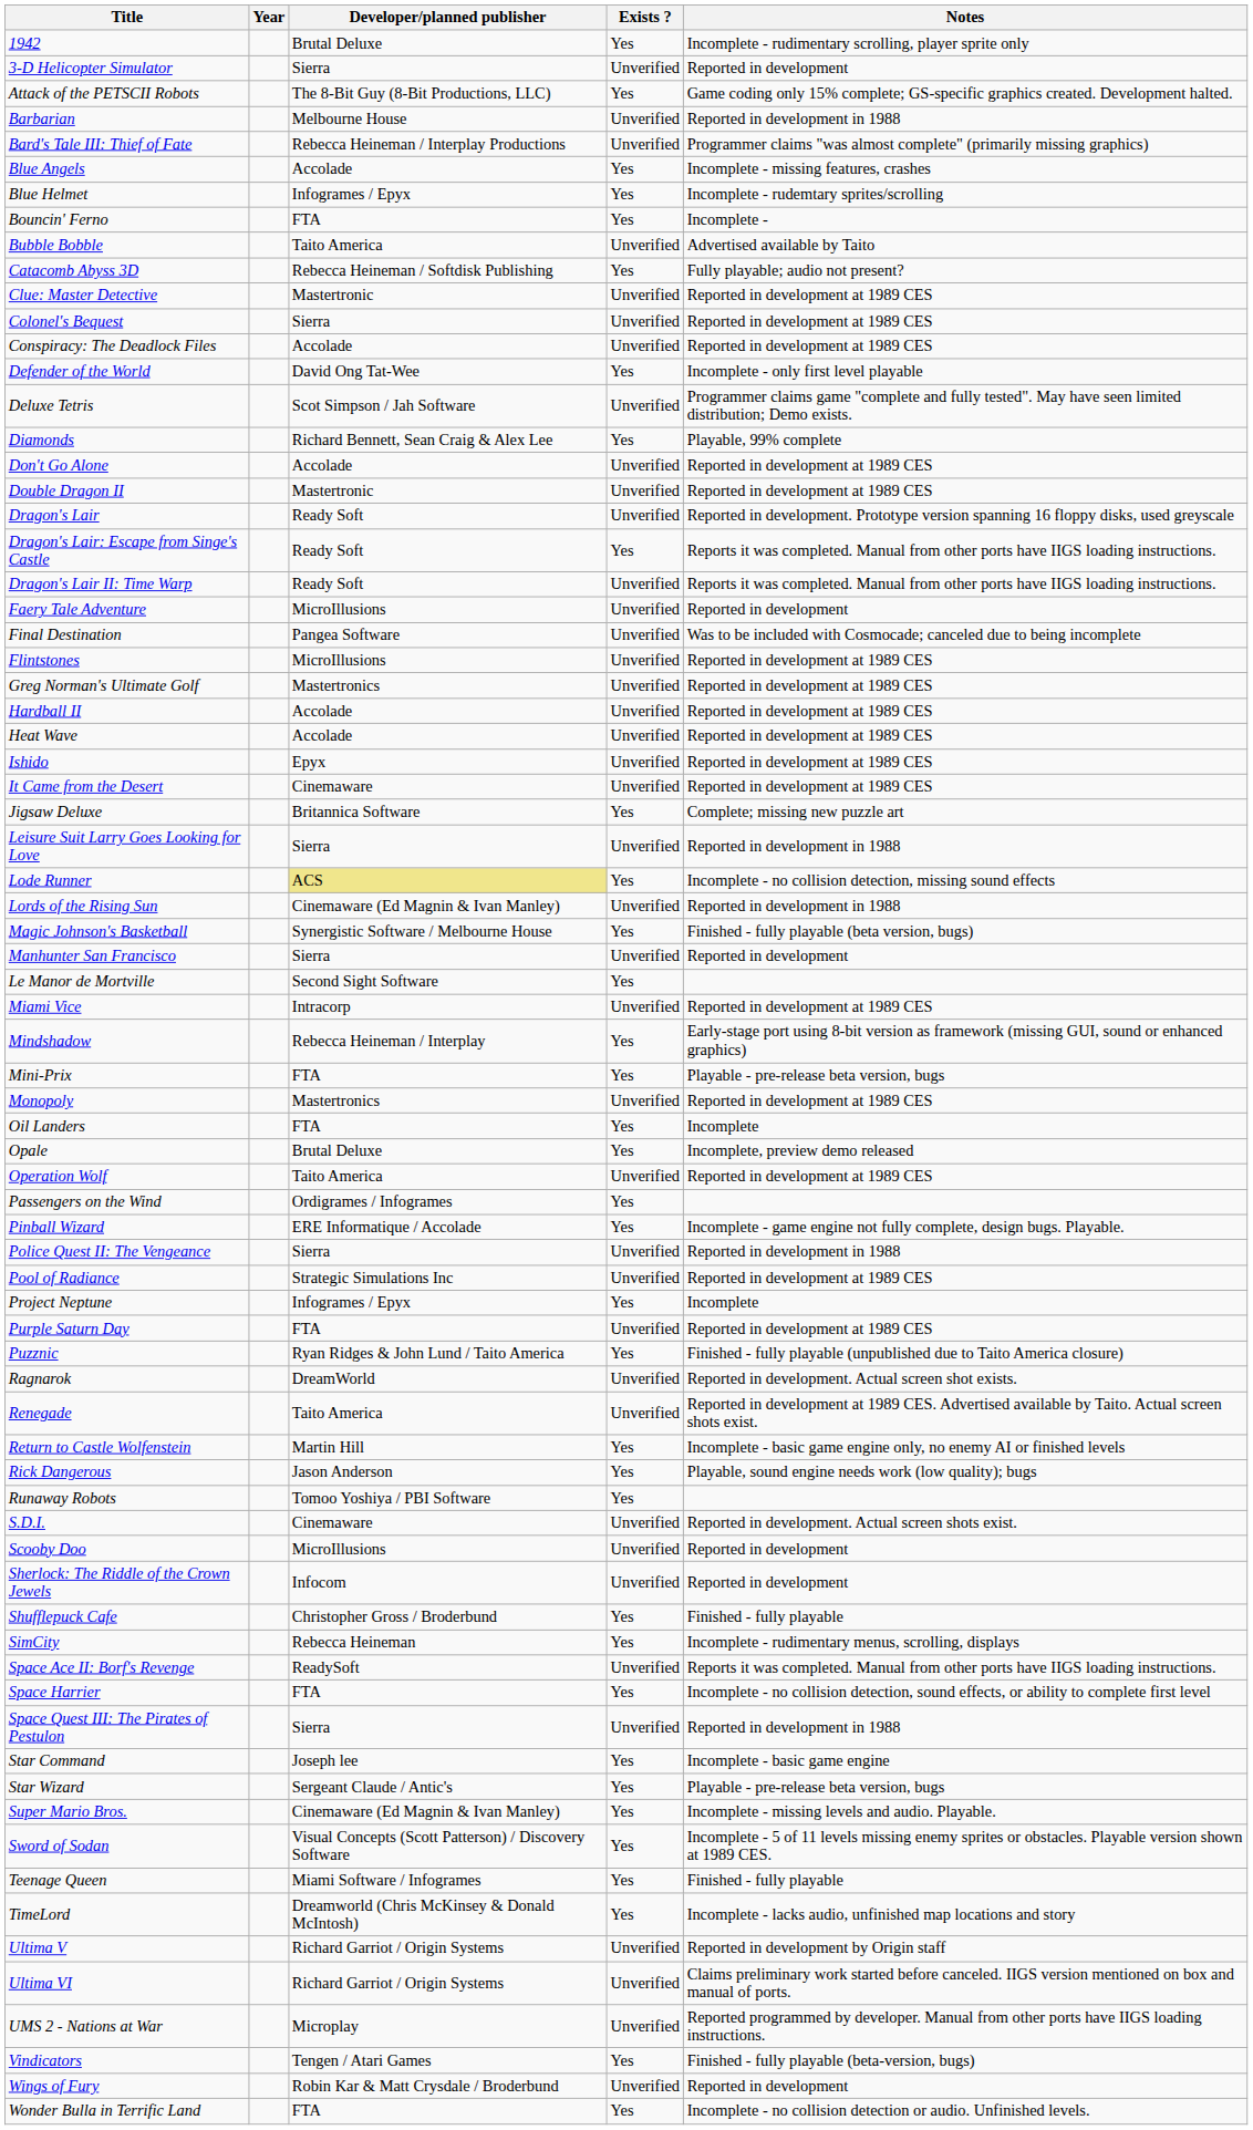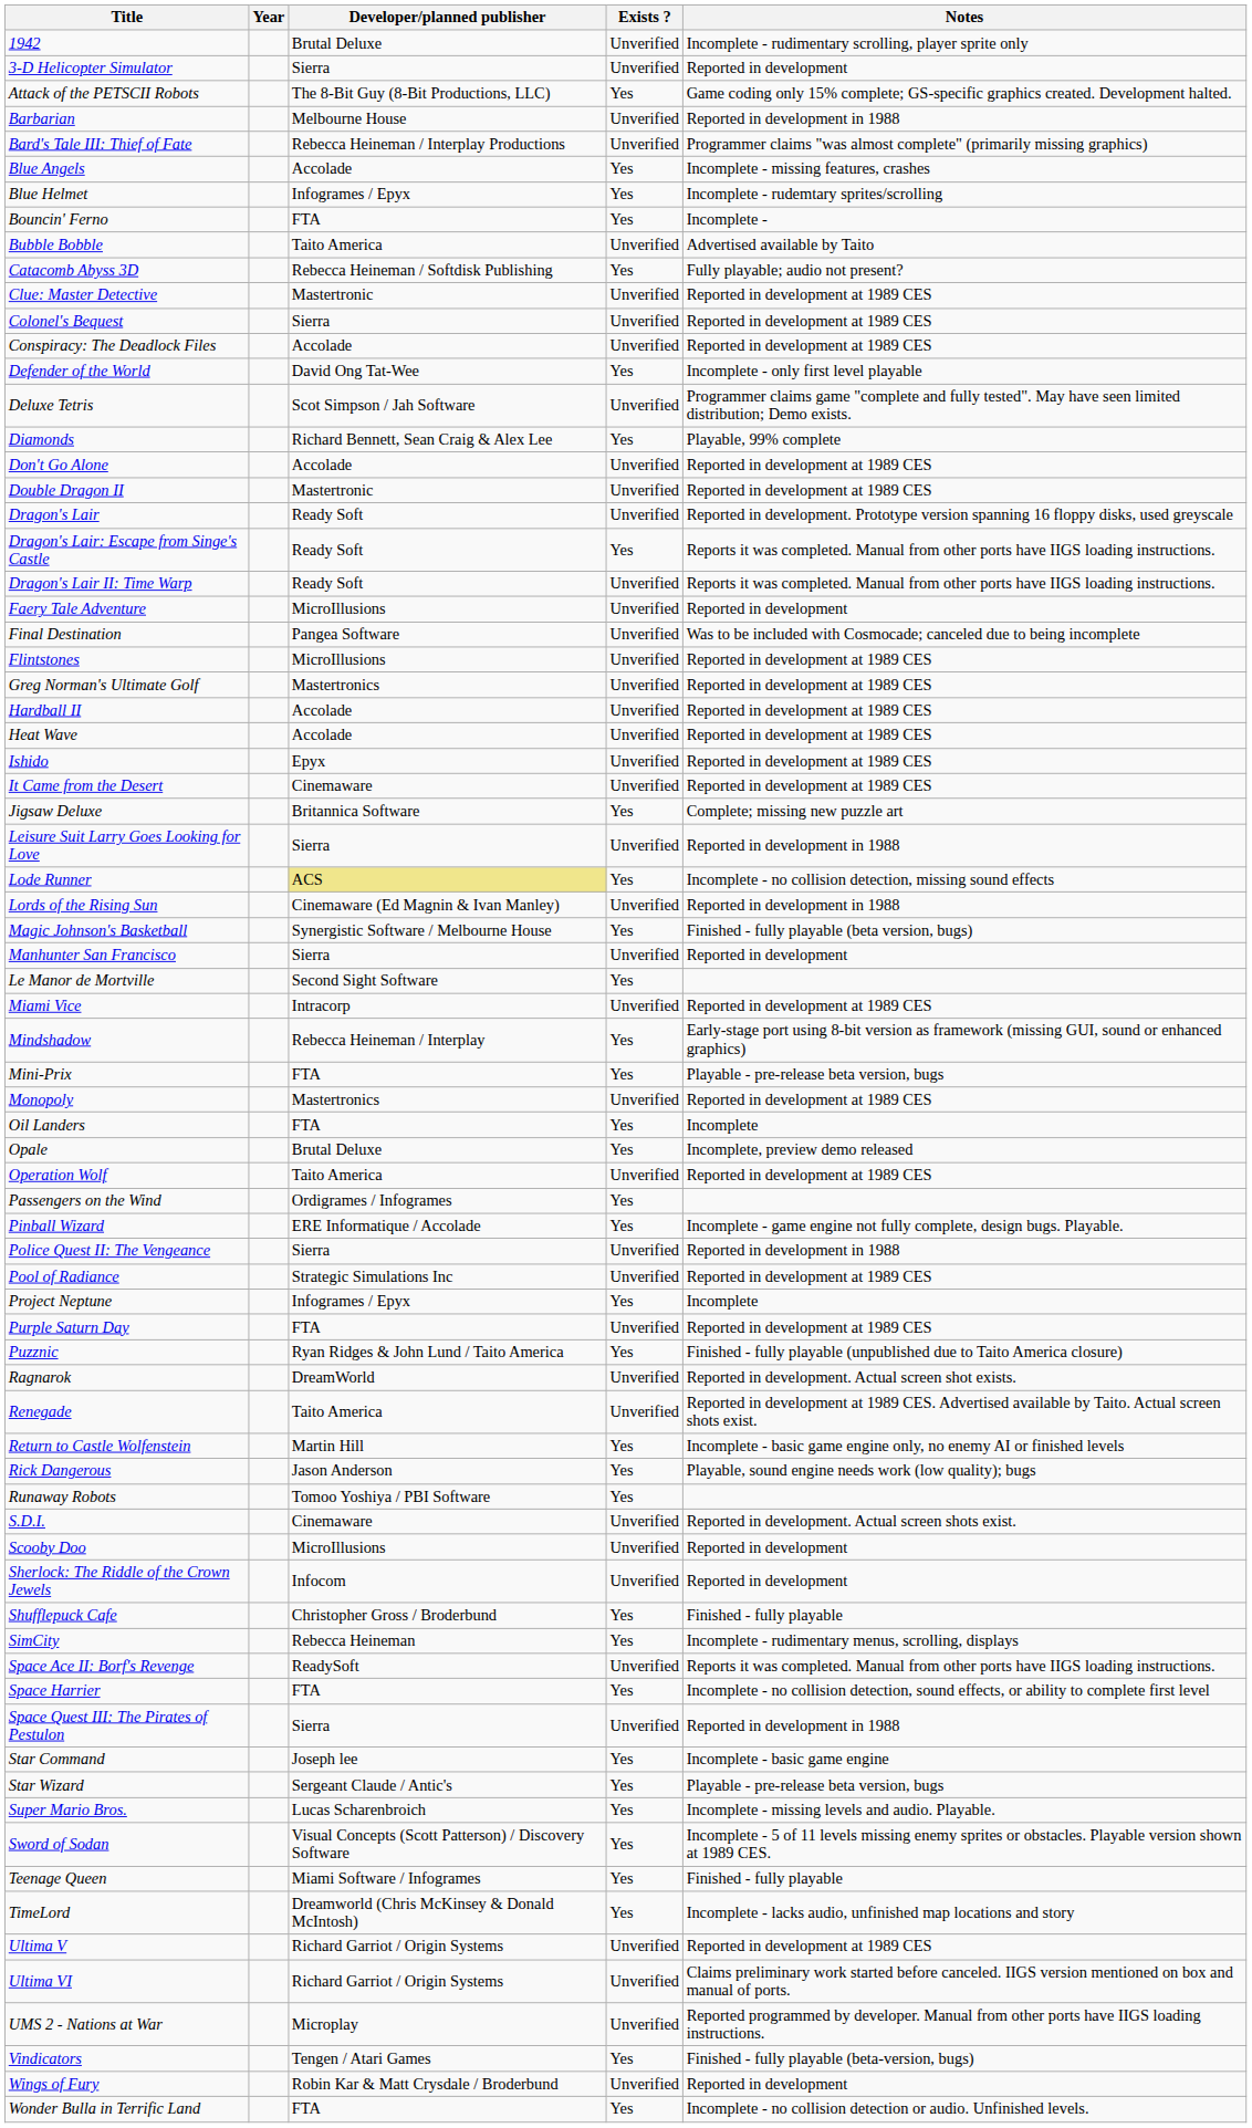 <table class="wikitable sortable">
 <tr>
 <th>Title</th>
 <th>Year</th>
 <th>Developer/planned publisher</th>
 <th>Exists ?</th>
 <th class="unsortable">Notes</th>
 </tr>
 <tr id="0.E2.80.939">
 <td><em><a href='#'>1942</a></em></td>
 <td></td>
 <td>Brutal Deluxe</td>
-<td>Yes</td>
+<td>Unverified</td>
 <td>Incomplete - rudimentary scrolling, player sprite only</td>
 </tr>
 <tr>
 <td><em><a href='#'>3-D Helicopter Simulator</a></em></td>
 <td></td>
 <td>Sierra</td>
 <td>Unverified</td>
 <td>Reported in development</td>
 </tr>
 <tr>
 <td><em>Attack of the PETSCII Robots</em></td>
 <td></td>
 <td>The 8-Bit Guy (8-Bit Productions, LLC)</td>
 <td>Yes</td>
 <td>Game coding only 15% complete; GS-specific graphics created. Development halted.</td>
 </tr>
 <tr>
 <td><em><a href='#'>Barbarian</a></em></td>
 <td></td>
 <td>Melbourne House</td>
 <td>Unverified</td>
 <td>Reported in development in 1988</td>
 </tr>
 <tr>
 <td><em><a href='#'>Bard's Tale III: Thief of Fate</a></em></td>
 <td></td>
 <td>Rebecca Heineman / Interplay Productions</td>
 <td>Unverified</td>
 <td>Programmer claims "was almost complete" (primarily missing graphics)</td>
 </tr>
 <tr>
 <td><em><a href='#'>Blue Angels</a></em></td>
 <td></td>
 <td>Accolade</td>
 <td>Yes</td>
 <td>Incomplete - missing features, crashes</td>
 </tr>
 <tr>
 <td><em>Blue Helmet</em></td>
 <td></td>
 <td>Infogrames / Epyx</td>
 <td>Yes</td>
 <td>Incomplete - rudemtary sprites/scrolling</td>
 </tr>
 <tr>
 <td><em>Bouncin' Ferno</em></td>
 <td></td>
 <td>FTA</td>
 <td>Yes</td>
 <td>Incomplete -</td>
 </tr>
 <tr>
 <td><em><a href='#'>Bubble Bobble</a></em></td>
 <td></td>
 <td>Taito America</td>
 <td>Unverified</td>
 <td>Advertised available by Taito</td>
 </tr>
 <tr>
 <td><em><a href='#'>Catacomb Abyss 3D</a></em></td>
 <td></td>
 <td>Rebecca Heineman / Softdisk Publishing</td>
 <td>Yes</td>
 <td>Fully playable; audio not present?</td>
 </tr>
 <tr>
 <td><em><a href='#'>Clue: Master Detective</a></em></td>
 <td></td>
 <td>Mastertronic</td>
 <td>Unverified</td>
 <td>Reported in development at 1989 CES</td>
 </tr>
 <tr>
 <td><em><a href='#'>Colonel's Bequest</a></em></td>
 <td></td>
 <td>Sierra</td>
 <td>Unverified</td>
 <td>Reported in development at 1989 CES</td>
 </tr>
 <tr>
 <td><em>Conspiracy: The Deadlock Files</em></td>
 <td></td>
 <td>Accolade</td>
 <td>Unverified</td>
 <td>Reported in development at 1989 CES</td>
 </tr>
 <tr>
 <td><em><a href='#'>Defender of the World</a></em></td>
 <td></td>
 <td>David Ong Tat-Wee</td>
 <td>Yes</td>
 <td>Incomplete - only first level playable</td>
 </tr>
 <tr>
 <td><em>Deluxe Tetris</em></td>
 <td></td>
 <td>Scot Simpson / Jah Software</td>
 <td>Unverified</td>
 <td>Programmer claims game "complete and fully tested". May have seen limited distribution; Demo exists.</td>
 </tr>
 <tr>
 <td><em><a href='#'>Diamonds</a></em></td>
 <td></td>
 <td>Richard Bennett, Sean Craig & Alex Lee</td>
 <td>Yes</td>
 <td>Playable, 99% complete</td>
 </tr>
 <tr>
 <td><em><a href='#'>Don't Go Alone</a></em></td>
 <td></td>
 <td>Accolade</td>
 <td>Unverified</td>
 <td>Reported in development at 1989 CES</td>
 </tr>
 <tr>
 <td><em><a href='#'>Double Dragon II</a></em></td>
 <td></td>
 <td>Mastertronic</td>
 <td>Unverified</td>
 <td>Reported in development at 1989 CES</td>
 </tr>
 <tr>
 <td><em><a href='#'>Dragon's Lair</a></em></td>
 <td></td>
 <td>Ready Soft</td>
 <td>Unverified</td>
 <td>Reported in development. Prototype version spanning 16 floppy disks, used greyscale</td>
 </tr>
 <tr>
 <td><em><a href='#'>Dragon's Lair: Escape from Singe's Castle</a></em></td>
 <td></td>
 <td>Ready Soft</td>
 <td>Yes</td>
 <td>Reports it was completed. Manual from other ports have IIGS loading instructions.</td>
 </tr>
 <tr>
 <td><em><a href='#'>Dragon's Lair II: Time Warp</a></em></td>
 <td></td>
 <td>Ready Soft</td>
 <td>Unverified</td>
 <td>Reports it was completed. Manual from other ports have IIGS loading instructions.</td>
 </tr>
 <tr>
 <td><em><a href='#'>Faery Tale Adventure</a></em></td>
 <td></td>
 <td>MicroIllusions</td>
 <td>Unverified</td>
 <td>Reported in development</td>
 </tr>
 <tr>
 <td><em>Final Destination</em></td>
 <td></td>
 <td>Pangea Software</td>
 <td>Unverified</td>
 <td>Was to be included with Cosmocade; canceled due to being incomplete</td>
 </tr>
 <tr>
 <td><em><a href='#'>Flintstones</a></em></td>
 <td></td>
 <td>MicroIllusions</td>
 <td>Unverified</td>
 <td>Reported in development at 1989 CES</td>
 </tr>
 <tr>
 <td><em>Greg Norman's Ultimate Golf</em></td>
 <td></td>
 <td>Mastertronics</td>
 <td>Unverified</td>
 <td>Reported in development at 1989 CES</td>
 </tr>
 <tr>
 <td><em><a href='#'>Hardball II</a></em></td>
 <td></td>
 <td>Accolade</td>
 <td>Unverified</td>
 <td>Reported in development at 1989 CES</td>
 </tr>
 <tr>
 <td><em>Heat Wave</em></td>
 <td></td>
 <td>Accolade</td>
 <td>Unverified</td>
 <td>Reported in development at 1989 CES</td>
 </tr>
 <tr>
 <td><em><a href='#'>Ishido</a></em></td>
 <td></td>
 <td>Epyx</td>
 <td>Unverified</td>
 <td>Reported in development at 1989 CES</td>
 </tr>
 <tr>
 <td><em><a href='#'>It Came from the Desert</a></em></td>
 <td></td>
 <td>Cinemaware</td>
 <td>Unverified</td>
 <td>Reported in development at 1989 CES</td>
 </tr>
 <tr>
 <td><em>Jigsaw Deluxe</em></td>
 <td></td>
 <td>Britannica Software</td>
 <td>Yes</td>
 <td>Complete; missing new puzzle art</td>
 </tr>
 <tr>
 <td><em><a href='#'>Leisure Suit Larry Goes Looking for Love</a></em></td>
 <td></td>
 <td>Sierra</td>
 <td>Unverified</td>
 <td>Reported in development in 1988</td>
 </tr>
 <tr>
 <td><em><a href='#'>Lode Runner</a></em></td>
 <td></td>
 <td style="background: khaki;">ACS</td>
 <td>Yes</td>
 <td>Incomplete - no collision detection, missing sound effects</td>
 </tr>
 <tr>
 <td><em><a href='#'>Lords of the Rising Sun</a></em></td>
 <td></td>
 <td>Cinemaware (Ed Magnin & Ivan Manley)</td>
 <td>Unverified</td>
 <td>Reported in development in 1988</td>
 </tr>
 <tr>
 <td><em><a href='#'>Magic Johnson's Basketball</a></em></td>
 <td></td>
 <td>Synergistic Software / Melbourne House</td>
 <td>Yes</td>
 <td>Finished - fully playable (beta version, bugs)</td>
 </tr>
 <tr>
 <td><em><a href='#'>Manhunter San Francisco</a></em></td>
 <td></td>
 <td>Sierra</td>
 <td>Unverified</td>
 <td>Reported in development</td>
 </tr>
 <tr>
 <td><em>Le Manor de Mortville</em></td>
 <td></td>
 <td>Second Sight Software</td>
 <td>Yes</td>
 <td></td>
 </tr>
 <tr>
 <td><em><a href='#'>Miami Vice</a></em></td>
 <td></td>
 <td>Intracorp</td>
 <td>Unverified</td>
 <td>Reported in development at 1989 CES</td>
 </tr>
 <tr>
 <td><em><a href='#'>Mindshadow</a></em></td>
 <td></td>
 <td>Rebecca Heineman / Interplay</td>
 <td>Yes</td>
 <td>Early-stage port using 8-bit version as framework (missing GUI, sound or enhanced graphics)</td>
 </tr>
 <tr>
 <td><em>Mini-Prix</em></td>
 <td></td>
 <td>FTA</td>
 <td>Yes</td>
 <td>Playable - pre-release beta version, bugs</td>
 </tr>
 <tr>
 <td><em><a href='#'>Monopoly</a></em></td>
 <td></td>
 <td>Mastertronics</td>
 <td>Unverified</td>
 <td>Reported in development at 1989 CES</td>
 </tr>
 <tr>
 <td><em>Oil Landers</em></td>
 <td></td>
 <td>FTA</td>
 <td>Yes</td>
 <td>Incomplete</td>
 </tr>
 <tr>
 <td><em>Opale</em></td>
 <td></td>
 <td>Brutal Deluxe</td>
 <td>Yes</td>
 <td>Incomplete, preview demo released</td>
 </tr>
 <tr>
 <td><em><a href='#'>Operation Wolf</a></em></td>
 <td></td>
 <td>Taito America</td>
 <td>Unverified</td>
 <td>Reported in development at 1989 CES</td>
 </tr>
 <tr>
 <td><em>Passengers on the Wind</em></td>
 <td></td>
 <td>Ordigrames / Infogrames</td>
 <td>Yes</td>
 <td></td>
 </tr>
 <tr>
 <td><em><a href='#'>Pinball Wizard</a></em></td>
 <td></td>
 <td>ERE Informatique / Accolade</td>
 <td>Yes</td>
 <td>Incomplete - game engine not fully complete, design bugs. Playable.</td>
 </tr>
 <tr>
 <td><em><a href='#'>Police Quest II: The Vengeance</a></em></td>
 <td></td>
 <td>Sierra</td>
 <td>Unverified</td>
 <td>Reported in development in 1988</td>
 </tr>
 <tr>
 <td><em><a href='#'>Pool of Radiance</a></em></td>
 <td></td>
 <td>Strategic Simulations Inc</td>
 <td>Unverified</td>
 <td>Reported in development at 1989 CES</td>
 </tr>
 <tr>
 <td><em>Project Neptune</em></td>
 <td></td>
 <td>Infogrames / Epyx</td>
 <td>Yes</td>
 <td>Incomplete</td>
 </tr>
 <tr>
 <td><em><a href='#'>Purple Saturn Day</a></em></td>
 <td></td>
 <td>FTA</td>
 <td>Unverified</td>
 <td>Reported in development at 1989 CES</td>
 </tr>
 <tr>
 <td><em><a href='#'>Puzznic</a></em></td>
 <td></td>
 <td>Ryan Ridges & John Lund / Taito America</td>
 <td>Yes</td>
 <td>Finished - fully playable (unpublished due to Taito America closure)</td>
 </tr>
 <tr>
 <td><em>Ragnarok</em></td>
 <td></td>
 <td>DreamWorld</td>
 <td>Unverified</td>
 <td>Reported in development. Actual screen shot exists.</td>
 </tr>
 <tr>
 <td><em><a href='#'>Renegade</a></em></td>
 <td></td>
 <td>Taito America</td>
 <td>Unverified</td>
 <td>Reported in development at 1989 CES. Advertised available by Taito. Actual screen shots exist.</td>
 </tr>
 <tr>
 <td><em><a href='#'>Return to Castle Wolfenstein</a></em></td>
 <td></td>
 <td>Martin Hill</td>
 <td>Yes</td>
 <td>Incomplete - basic game engine only, no enemy AI or finished levels</td>
 </tr>
 <tr>
 <td><em><a href='#'>Rick Dangerous</a></em></td>
 <td></td>
 <td>Jason Anderson</td>
 <td>Yes</td>
 <td>Playable, sound engine needs work (low quality); bugs</td>
 </tr>
 <tr>
 <td><em>Runaway Robots</em></td>
 <td></td>
 <td>Tomoo Yoshiya / PBI Software</td>
 <td>Yes</td>
 <td></td>
 </tr>
 <tr>
 <td><em><a href='#'>S.D.I.</a></em></td>
 <td></td>
 <td>Cinemaware</td>
 <td>Unverified</td>
 <td>Reported in development. Actual screen shots exist.</td>
 </tr>
 <tr>
 <td><em><a href='#'>Scooby Doo</a></em></td>
 <td></td>
 <td>MicroIllusions</td>
 <td>Unverified</td>
 <td>Reported in development</td>
 </tr>
 <tr>
 <td><em><a href='#'>Sherlock: The Riddle of the Crown Jewels</a></em></td>
 <td></td>
 <td>Infocom</td>
 <td>Unverified</td>
 <td>Reported in development</td>
 </tr>
 <tr>
 <td><em><a href='#'>Shufflepuck Cafe</a></em></td>
 <td></td>
 <td>Christopher Gross / Broderbund</td>
 <td>Yes</td>
 <td>Finished - fully playable</td>
 </tr>
 <tr>
 <td><em><a href='#'>SimCity</a></em></td>
 <td></td>
 <td>Rebecca Heineman</td>
 <td>Yes</td>
 <td>Incomplete - rudimentary menus, scrolling, displays</td>
 </tr>
 <tr>
 <td><em><a href='#'>Space Ace II: Borf's Revenge</a></em></td>
 <td></td>
 <td>ReadySoft</td>
 <td>Unverified</td>
 <td>Reports it was completed. Manual from other ports have IIGS loading instructions.</td>
 </tr>
 <tr>
 <td><em><a href='#'>Space Harrier</a></em></td>
 <td></td>
 <td>FTA</td>
 <td>Yes</td>
 <td>Incomplete - no collision detection, sound effects, or ability to complete first level</td>
 </tr>
 <tr>
 <td><em><a href='#'>Space Quest III: The Pirates of Pestulon</a></em></td>
 <td></td>
 <td>Sierra</td>
 <td>Unverified</td>
 <td>Reported in development in 1988</td>
 </tr>
 <tr>
 <td><em>Star Command</em></td>
 <td></td>
 <td>Joseph lee</td>
 <td>Yes</td>
 <td>Incomplete - basic game engine</td>
 </tr>
 <tr>
 <td><em>Star Wizard</em></td>
 <td></td>
 <td>Sergeant Claude / Antic's</td>
 <td>Yes</td>
 <td>Playable - pre-release beta version, bugs</td>
 </tr>
 <tr>
 <td><em><a href='#'>Super Mario Bros.</a></em></td>
 <td></td>
-<td>Cinemaware (Ed Magnin & Ivan Manley)</td>
+<td>Lucas Scharenbroich</td>
 <td>Yes</td>
 <td>Incomplete - missing levels and audio. Playable.</td>
 </tr>
 <tr>
 <td><em><a href='#'>Sword of Sodan</a></em></td>
 <td></td>
 <td>Visual Concepts (Scott Patterson) / Discovery Software</td>
 <td>Yes</td>
 <td>Incomplete - 5 of 11 levels missing enemy sprites or obstacles. Playable version shown at 1989 CES.</td>
 </tr>
 <tr>
 <td><em>Teenage Queen</em></td>
 <td></td>
 <td>Miami Software / Infogrames</td>
 <td>Yes</td>
 <td>Finished - fully playable</td>
 </tr>
 <tr>
 <td><em>TimeLord</em></td>
 <td></td>
 <td>Dreamworld (Chris McKinsey & Donald McIntosh)</td>
 <td>Yes</td>
 <td>Incomplete - lacks audio, unfinished map locations and story</td>
 </tr>
 <tr>
 <td><em><a href='#'>Ultima V</a></em></td>
 <td></td>
 <td>Richard Garriot / Origin Systems</td>
 <td>Unverified</td>
-<td>Reported in development by Origin staff</td>
+<td>Reported in development at 1989 CES</td>
 </tr>
 <tr>
 <td><em><a href='#'>Ultima VI</a></em></td>
 <td></td>
 <td>Richard Garriot / Origin Systems</td>
 <td>Unverified</td>
 <td>Claims preliminary work started before canceled. IIGS version mentioned on box and manual of ports.</td>
 </tr>
 <tr>
 <td><em>UMS 2 - Nations at War</em></td>
 <td></td>
 <td>Microplay</td>
 <td>Unverified</td>
 <td>Reported programmed by developer. Manual from other ports have IIGS loading instructions.</td>
 </tr>
 <tr>
 <td><em><a href='#'>Vindicators</a></em></td>
 <td></td>
 <td>Tengen / Atari Games</td>
 <td>Yes</td>
 <td>Finished - fully playable (beta-version, bugs)</td>
 </tr>
 <tr>
 <td><em><a href='#'>Wings of Fury</a></em></td>
 <td></td>
 <td>Robin Kar & Matt Crysdale / Broderbund</td>
 <td>Unverified</td>
 <td>Reported in development</td>
 </tr>
 <tr>
 <td><em>Wonder Bulla in Terrific Land</em></td>
 <td></td>
 <td>FTA</td>
 <td>Yes</td>
 <td>Incomplete - no collision detection or audio. Unfinished levels.</td>
 </tr>
 </table>
